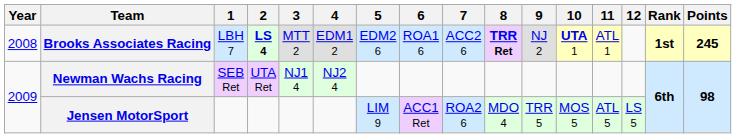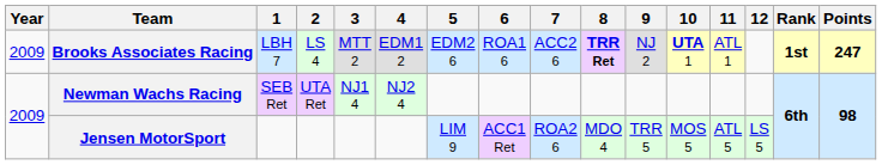 <table class="wikitable" style="text-align:center; font-size:85%">
 <tr>
 <th>Year</th>
 <th>Team</th>
 <th>1</th>
 <th>2</th>
 <th>3</th>
 <th>4</th>
 <th>5</th>
 <th>6</th>
 <th>7</th>
 <th>8</th>
 <th>9</th>
 <th>10</th>
 <th>11</th>
 <th>12</th>
 <th>Rank</th>
 <th>Points</th>
 </tr>
 <tr>
-<td><a href='#'>2008</a></td>
+<td><a href='#'>2009</a></td>
 <th nowrap><a href='#'>Brooks Associates Racing</a></th>
 <td style="background:#CFEAFF;"><a href='#'>LBH</a><br><small>7</small></td>
-<td style="background:#DFFFDF;"><strong><a href='#'>LS</a><br><small>4</small></strong></td>
+<td style="background:#DFFFDF;"><a href='#'>LS</a><br><small>4</small></td>
 <td style="background:#DFDFDF;"><a href='#'>MTT</a><br><small>2</small></td>
 <td style="background:#DFDFDF;"><a href='#'>EDM1</a><br><small>2</small></td>
 <td style="background:#CFEAFF;"><a href='#'>EDM2</a><br><small>6</small></td>
 <td style="background:#CFEAFF;"><a href='#'>ROA1</a><br><small>6</small></td>
 <td style="background:#CFEAFF;"><a href='#'>ACC2</a><br><small>6</small></td>
 <td style="background:#EFCFFF;"><strong><a href='#'>TRR</a><br><small>Ret</small></strong></td>
 <td style="background:#DFDFDF;"><a href='#'>NJ</a><br><small>2</small></td>
 <td style="background:#FFFFBF;"><strong><a href='#'>UTA</a></strong><br><small>1</small></td>
 <td style="background:#FFFFBF;"><a href='#'>ATL</a><br><small>1</small></td>
 <td></td>
 <td style="background:#FFFFBF;"><strong>1st</strong></td>
-<td style="background:#FFFFBF;"><strong>245</strong></td>
+<td style="background:#FFFFBF;"><strong>247</strong></td>
 </tr>
 <tr>
 <td rowspan=2><a href='#'>2009</a></td>
 <th nowrap><a href='#'>Newman Wachs Racing</a></th>
 <td style="background:#EFCFFF;"><a href='#'>SEB</a><br><small>Ret</small></td>
 <td style="background:#EFCFFF;"><a href='#'>UTA</a><br><small>Ret</small></td>
 <td style="background:#DFFFDF;"><a href='#'>NJ1</a><br><small>4</small></td>
 <td style="background:#DFFFDF;"><a href='#'>NJ2</a><br><small>4</small></td>
 <td></td>
 <td></td>
 <td></td>
 <td></td>
 <td></td>
 <td></td>
 <td></td>
 <td></td>
 <td rowspan=2 style="background:#CFEAFF;"><strong>6th</strong></td>
 <td rowspan=2 style="background:#CFEAFF;"><strong>98</strong></td>
 </tr>
 <tr>
 <th nowrap><a href='#'>Jensen MotorSport</a></th>
 <td></td>
 <td></td>
 <td></td>
 <td></td>
 <td style="background:#CFEAFF;"><a href='#'>LIM</a><br><small>9</small></td>
 <td style="background:#EFCFFF;"><a href='#'>ACC1</a><br><small>Ret</small></td>
 <td style="background:#CFEAFF;"><a href='#'>ROA2</a><br><small>6</small></td>
 <td style="background:#DFFFDF;"><a href='#'>MDO</a><br><small>4</small></td>
 <td style="background:#DFFFDF;"><a href='#'>TRR</a><br><small>5</small></td>
 <td style="background:#DFFFDF;"><a href='#'>MOS</a><br><small>5</small></td>
 <td style="background:#DFFFDF;"><a href='#'>ATL</a><br><small>5</small></td>
 <td style="background:#DFFFDF;"><a href='#'>LS</a><br><small>5</small></td>
 </tr>
 </table>
